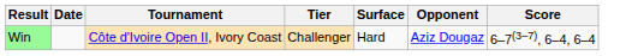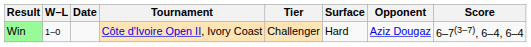 <table class="wikitable">
 <tr>
 <th>Result</th>
+<th class="unsortable">W–L</th>
 <th>Date</th>
 <th>Tournament</th>
 <th>Tier</th>
 <th>Surface</th>
 <th>Opponent</th>
 <th class="unsortable">Score</th>
 </tr>
 <tr>
 <td bgcolor=98fb98>Win</td>
+<td><small>1–0</small></td>
 <td><a href='#'></a></td>
 <td style="background:moccasin;"><a href='#'>Côte d'Ivoire Open II</a>, Ivory Coast</td>
 <td style="background:moccasin;">Challenger</td>
 <td>Hard</td>
 <td> <a href='#'>Aziz Dougaz</a></td>
 <td>6–7<sup>(3–7)</sup>, 6–4, 6–4</td>
 </tr>
 </table>
